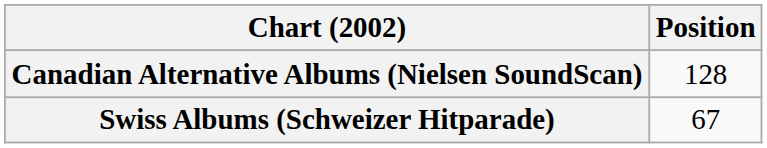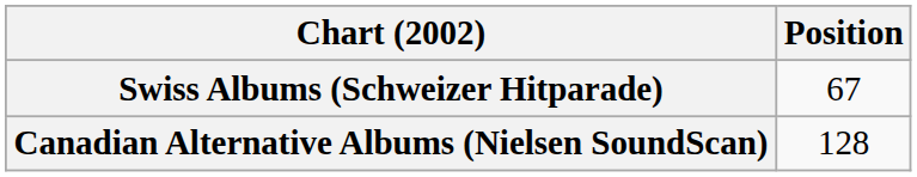 <table class="wikitable plainrowheaders">
 <tr>
 <th scope="col">Chart (2002)</th>
 <th scope="col">Position</th>
 </tr>
 <tr>
+<th scope="row">Swiss Albums (Schweizer Hitparade)</th>
+<td align=center>67</td>
+</tr>
+<tr>
 <th scope="row">Canadian Alternative Albums (Nielsen SoundScan)</th>
 <td align=center>128</td>
 </tr>
-<tr>
-<th scope="row">Swiss Albums (Schweizer Hitparade)</th>
-<td align=center>67</td>
-</tr>
 </table>
